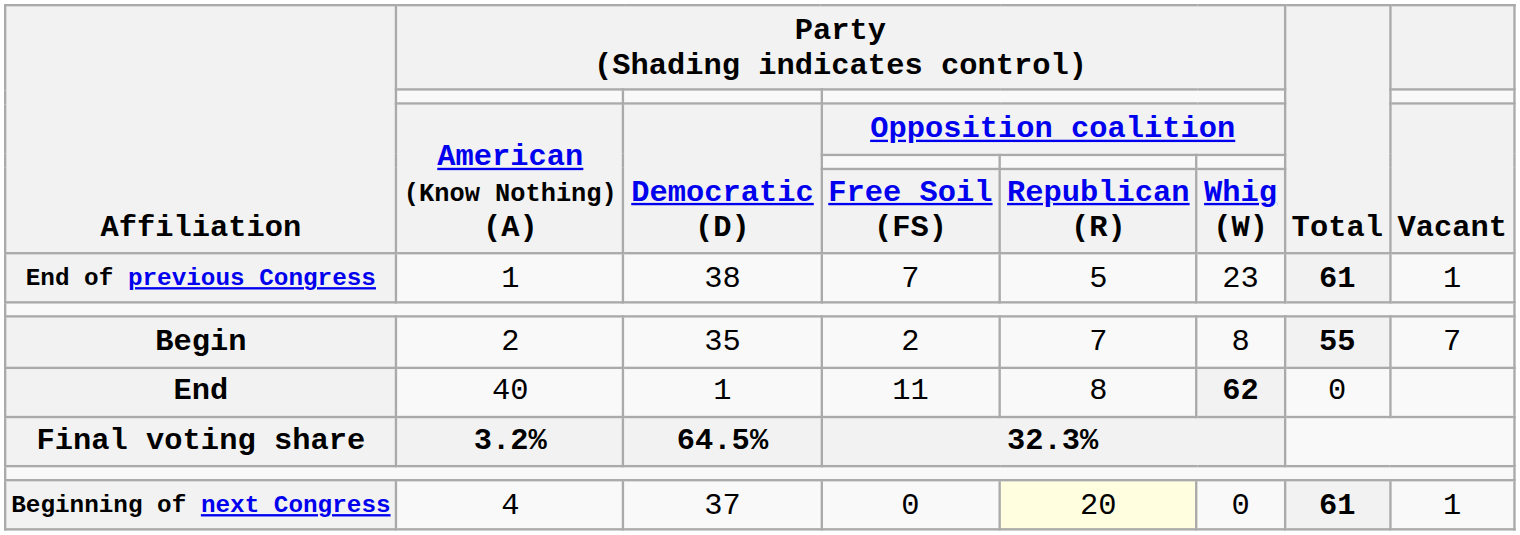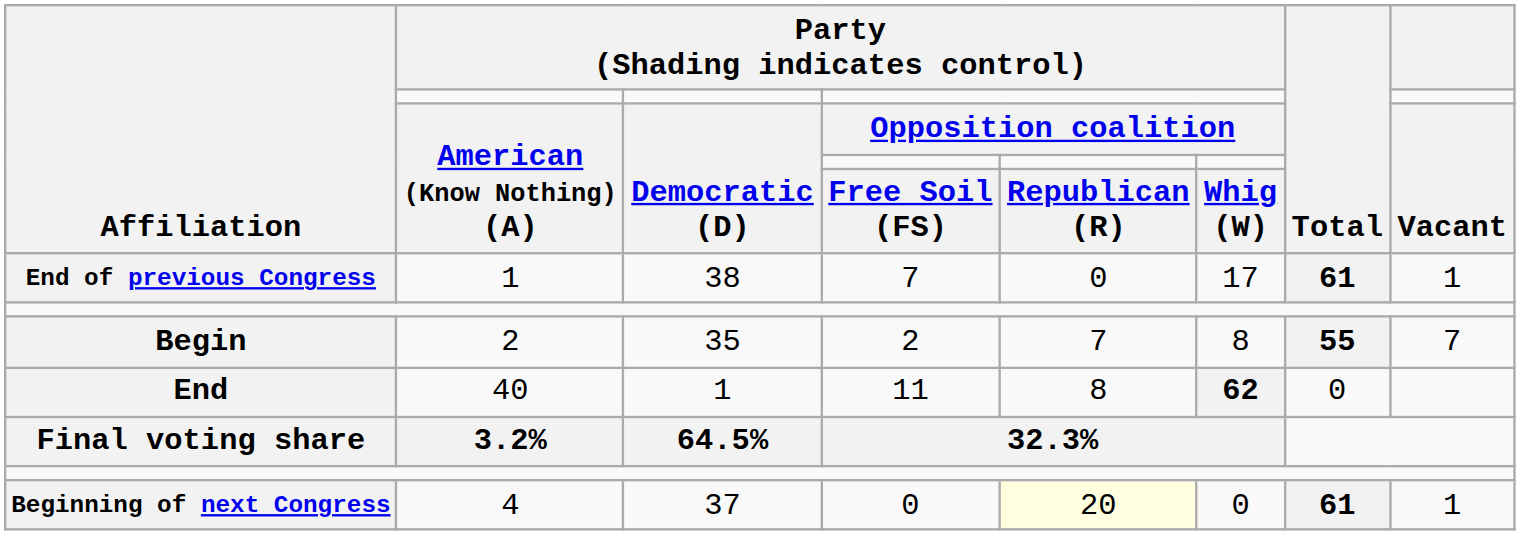 <table class=wikitable style="text-align:center">
 <tr style="vertical-align:bottom;">
 <th rowspan=5>Affiliation</th>
 <th colspan=5>Party <div>(Shading indicates control)</div></th>
 <th rowspan=5>Total</th>
 <th></th>
 </tr>
 <tr style="height:5px">
 <td bgcolor=></td>
 <td bgcolor=></td>
 <td colspan=3 bgcolor=></td>
 <td bgcolor=></td>
 </tr>
 <tr style="vertical-align:bottom;">
 <th rowspan=3><a href='#'>American</a><br><small>(Know Nothing)</small><br>(A)</th>
 <th rowspan=3><a href='#'>Democratic</a><br>(D)</th>
 <th colspan=3><a href='#'>Opposition coalition</a></th>
 <th rowspan=3>Vacant</th>
 </tr>
 <tr>
 <td bgcolor=></td>
 <td bgcolor=></td>
 <td bgcolor=></td>
 </tr>
 <tr>
 <th><a href='#'>Free Soil</a><br>(FS)</th>
 <th><a href='#'>Republican</a><br>(R)</th>
 <th><a href='#'>Whig</a><br>(W)</th>
 </tr>
 <tr>
 <th style="white-space:nowrap; font-size:80%;">End of <a href='#'>previous Congress</a></th>
 <td>1</td>
 <td>38</td>
 <td>7</td>
-<td>5</td>
-<td>23</td>
+<td>0</td>
+<td>17</td>
 <th>61</th>
 <td>1</td>
 </tr>
 <tr>
 <td colspan=9></td>
 </tr>
 <tr>
 <th>Begin</th>
 <td>2</td>
 <td>35</td>
 <td> 2</td>
 <td> 7</td>
 <td> 8</td>
 <th>55</th>
 <td> 7</td>
 </tr>
 <tr>
 <th>End</th>
 <td>40</td>
 <td> 1</td>
 <td> 11</td>
 <td> 8</td>
 <th>62</th>
 <td>0</td>
 </tr>
 <tr>
 <th>Final voting share</th>
 <th>3.2%</th>
 <th>64.5%</th>
 <th colspan=3>32.3%</th>
 <td colspan=2></td>
 </tr>
 <tr>
 <td colspan=9></td>
 </tr>
 <tr>
 <th style="white-space:nowrap; font-size:80%;">Beginning of <a href='#'>next Congress</a></th>
 <td>4</td>
 <td>37</td>
 <td>0</td>
 <td style="background: lightyellow;">20</td>
 <td>0</td>
 <th>61</th>
 <td>1</td>
 </tr>
 </table>
